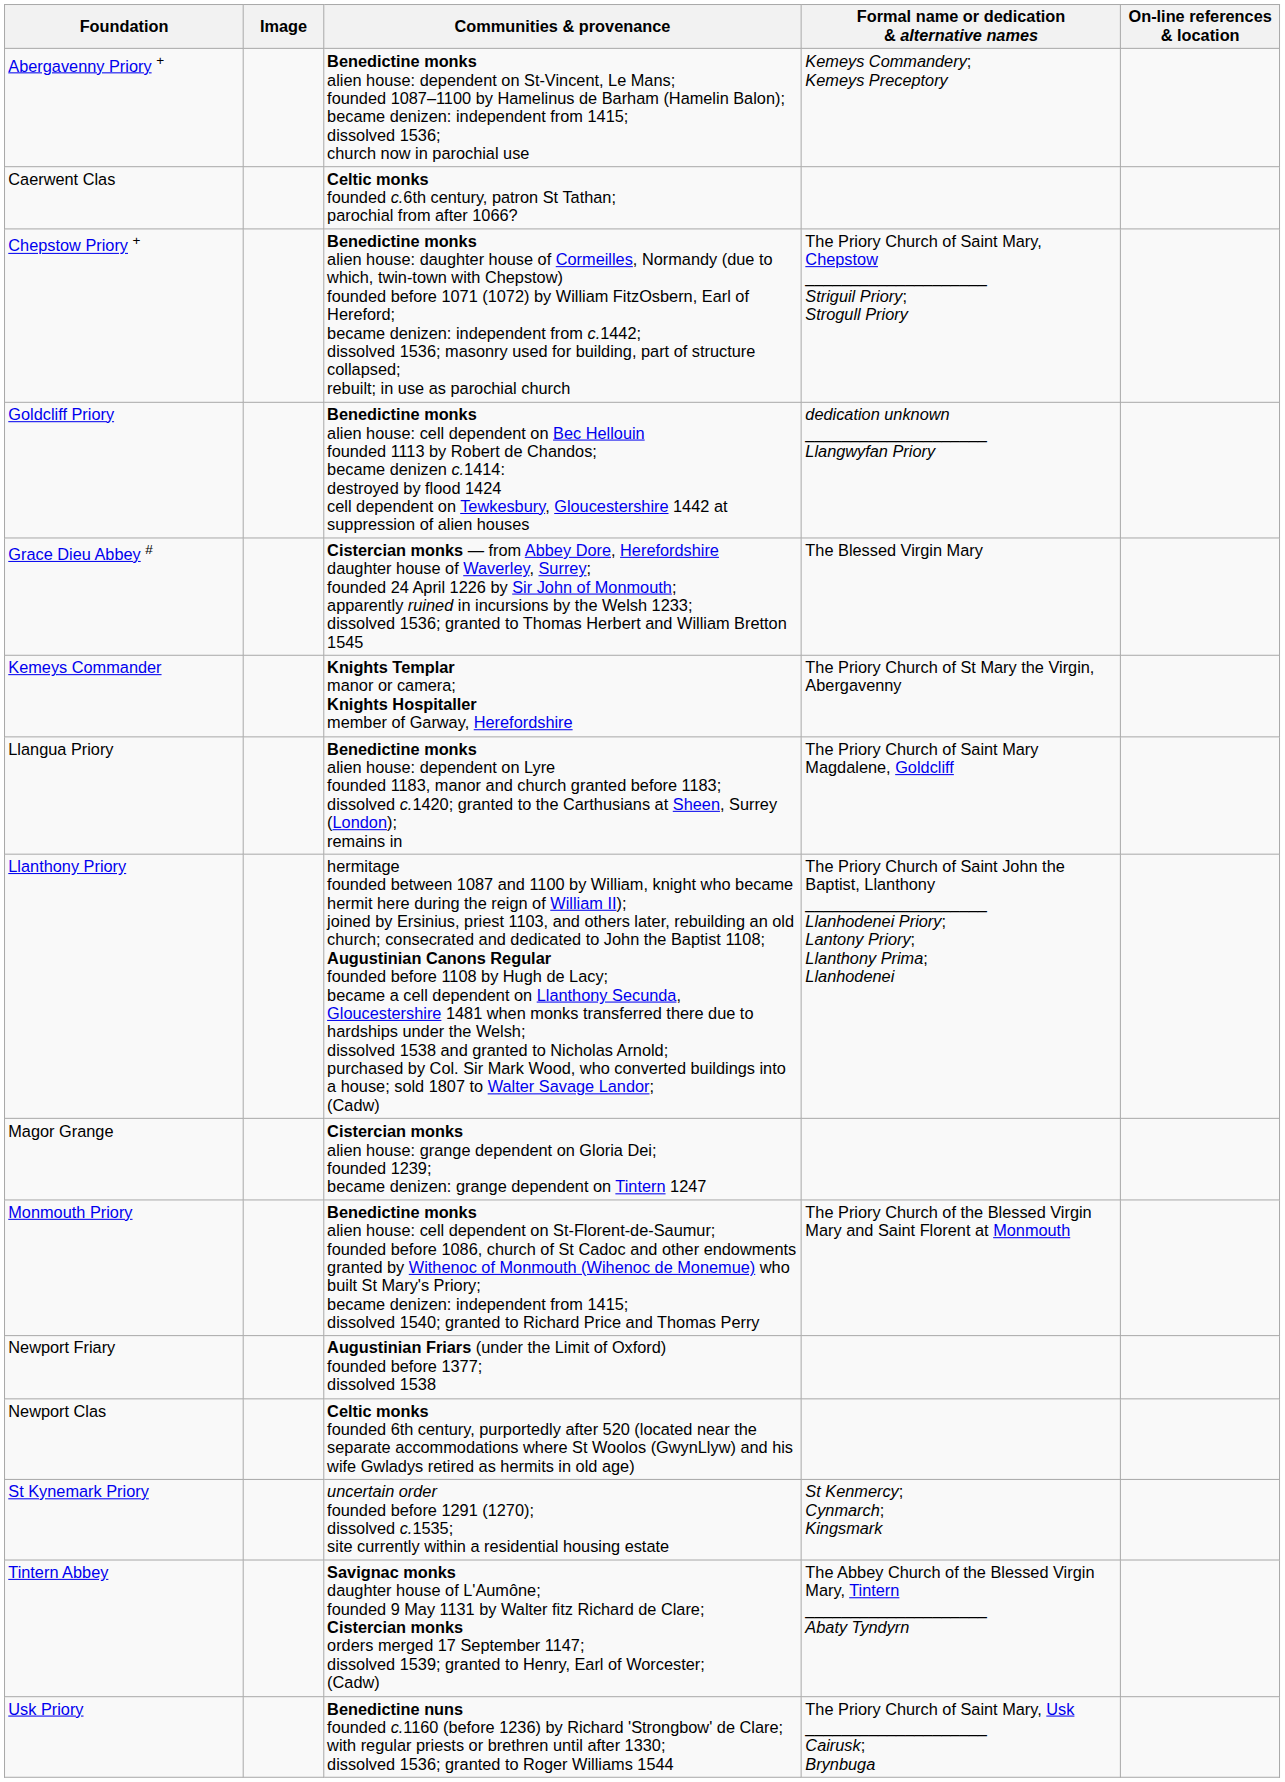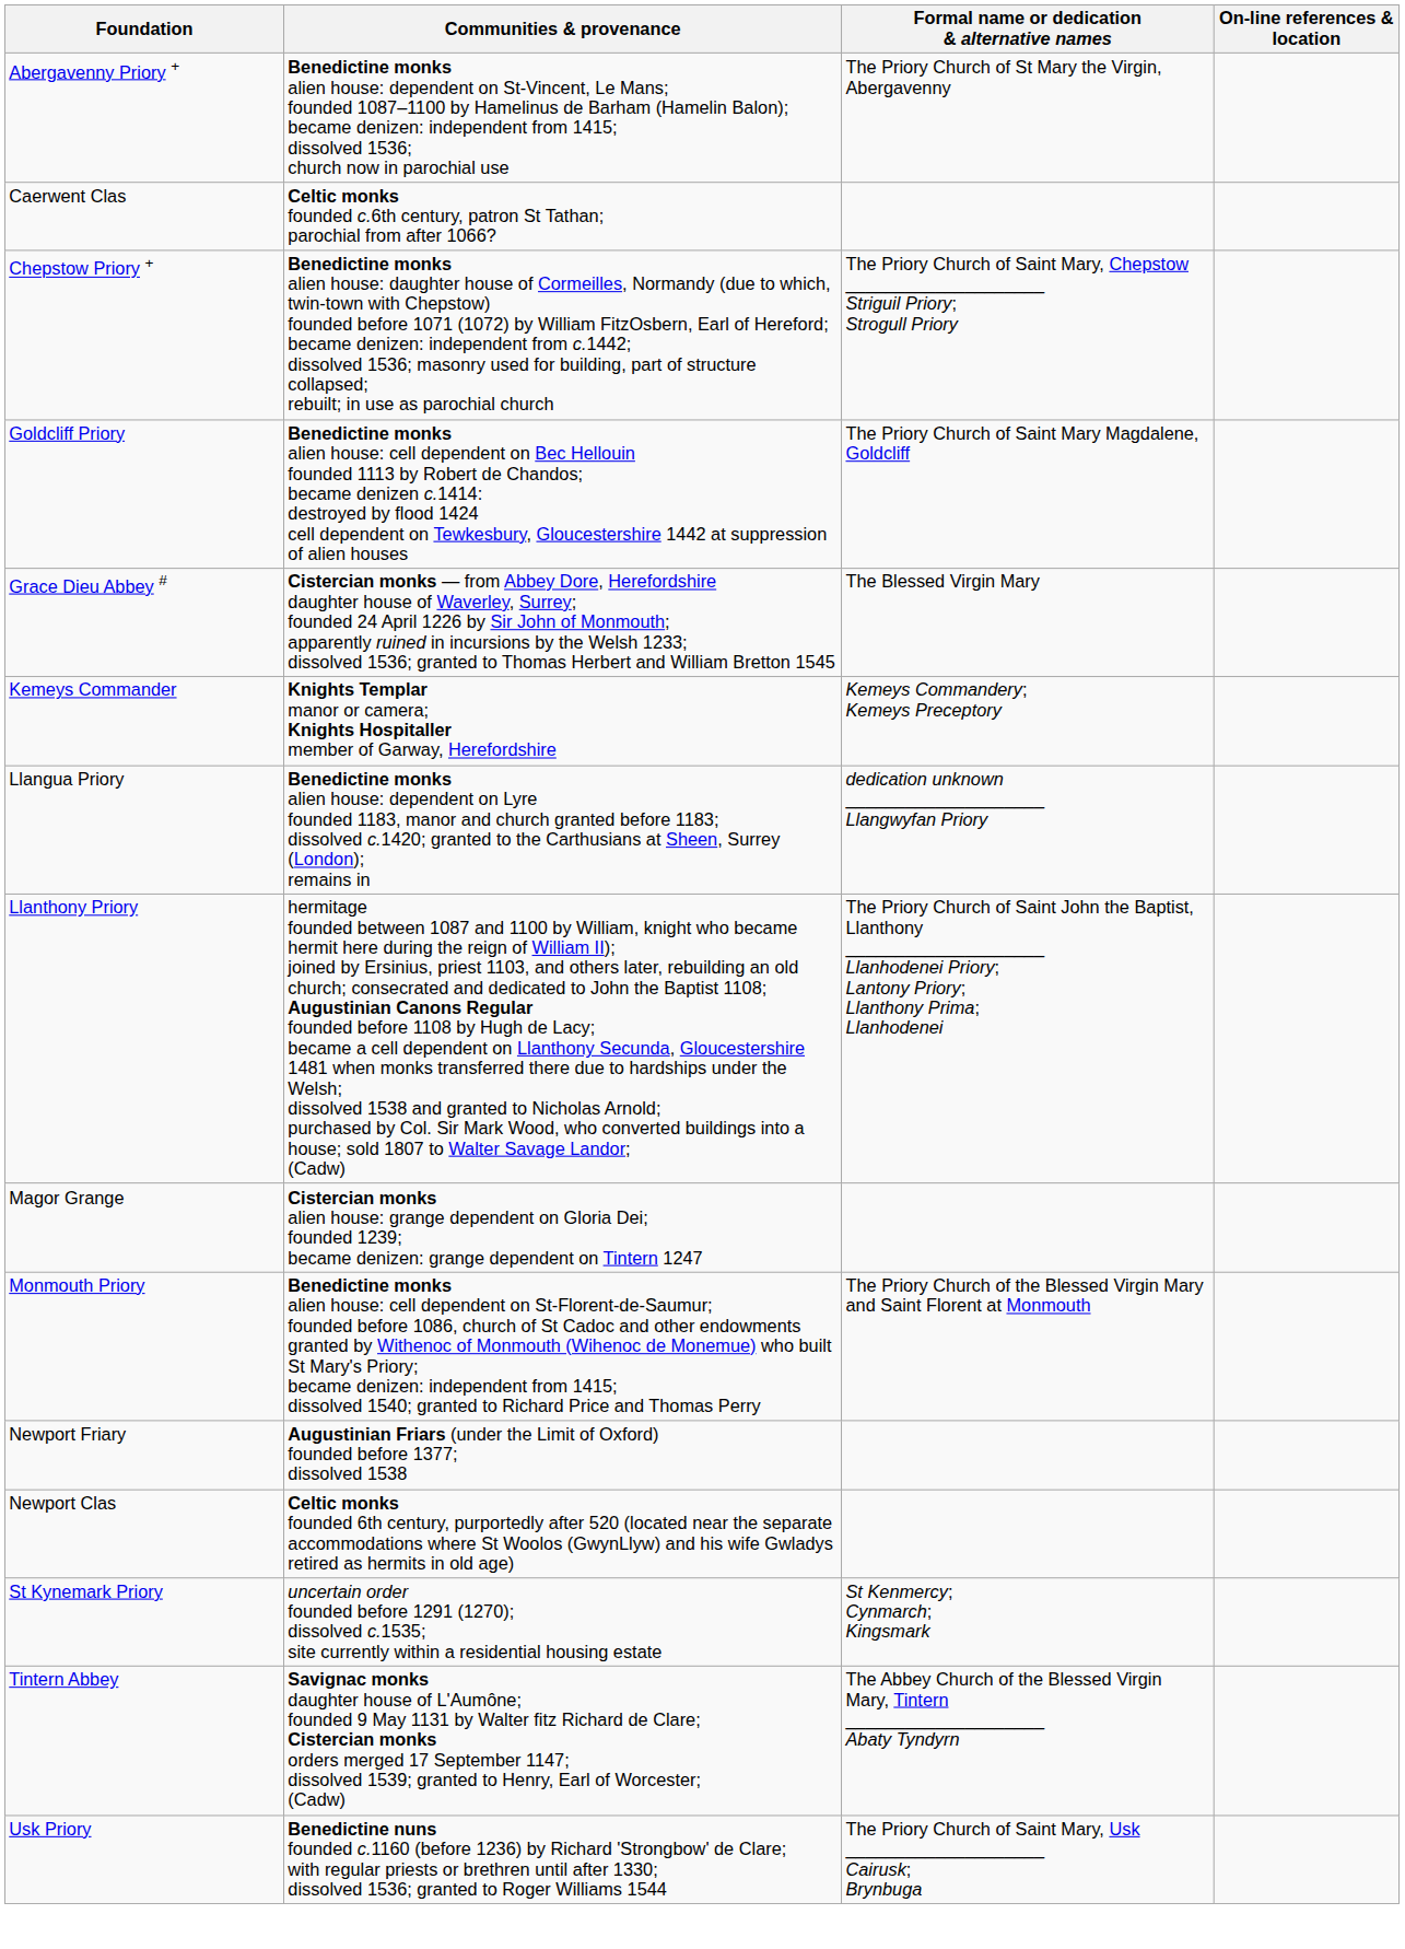 <table style="width:99%;" class="wikitable">
 <tr>
 <th style="width:15%;">Foundation</th>
-<th style="width:5%;">Image</th>
 <th style="width:30%;">Communities & provenance</th>
 <th style="width:20%;">Formal name or dedication <br>& <em>alternative names</em></th>
 <th style="width:10%;">On-line references & location</th>
 </tr>
 <tr valign=top>
 <td><a href='#'>Abergavenny Priory</a> <sup>+</sup></td>
-<td></td>
 <td><strong>Benedictine monks</strong><br><span>alien house</span>: dependent on St-Vincent, Le Mans;<br>founded 1087–1100 by Hamelinus de Barham (Hamelin Balon);<br>became <span>denizen</span>: independent from 1415;<br>dissolved 1536;<br>church now in parochial use</td>
-<td><em>Kemeys Commandery</em>;<br><em>Kemeys Preceptory</em></td>
+<td>The Priory Church of St Mary the Virgin, Abergavenny</td>
 <td><br><br></td>
 </tr>
 <tr valign=top>
 <td>Caerwent Clas</td>
-<td></td>
 <td><strong>Celtic monks</strong><br>founded <em>c.</em>6th century, patron St Tathan;<br>parochial from after 1066?</td>
 <td></td>
 <td></td>
 </tr>
 <tr valign=top>
 <td><a href='#'>Chepstow Priory</a> <sup>+</sup></td>
-<td></td>
 <td><strong>Benedictine monks</strong><br><span>alien house</span>: daughter house of <a href='#'>Cormeilles</a>, Normandy (due to which, twin-town with Chepstow)<br>founded before 1071 (1072) by William FitzOsbern, Earl of Hereford;<br>became <span>denizen</span>: independent from <em>c.</em>1442;<br>dissolved 1536; masonry used for building, part of structure collapsed;<br>rebuilt; in use as parochial church</td>
 <td>The Priory Church of Saint Mary, <a href='#'>Chepstow</a><br>____________________<br><em>Striguil Priory</em>;<br><em>Strogull Priory</em></td>
 <td><br><br></td>
 </tr>
 <tr valign=top>
 <td><a href='#'>Goldcliff Priory</a></td>
-<td></td>
 <td><strong>Benedictine monks</strong><br><span>alien house</span>: cell dependent on <a href='#'>Bec Hellouin</a><br>founded 1113 by Robert de Chandos;<br>became <span>denizen</span> <em>c.</em>1414:<br>destroyed by flood 1424<br>cell dependent on <a href='#'>Tewkesbury</a>, <a href='#'>Gloucestershire</a> 1442 at suppression of alien houses</td>
-<td><em>dedication unknown</em><br>____________________<br><em>Llangwyfan Priory</em></td>
+<td>The Priory Church of Saint Mary Magdalene, <a href='#'>Goldcliff</a></td>
 <td><br><br><br></td>
 </tr>
 <tr valign=top>
 <td><a href='#'>Grace Dieu Abbey</a> <sup>#</sup></td>
-<td></td>
 <td><strong>Cistercian monks</strong> — from <a href='#'>Abbey Dore</a>, <a href='#'>Herefordshire</a><br>daughter house of <a href='#'>Waverley</a>, <a href='#'>Surrey</a>;<br>founded 24 April 1226 by <a href='#'>Sir John of Monmouth</a>;<br>apparently <em>ruined</em> in incursions by the Welsh 1233;<br>dissolved 1536; granted to Thomas Herbert and William Bretton 1545</td>
 <td>The Blessed Virgin Mary</td>
 <td><br><br></td>
 </tr>
 <tr valign=top>
 <td><a href='#'>Kemeys Commander</a></td>
-<td></td>
 <td><strong>Knights Templar</strong><br>manor or camera;<br><strong>Knights Hospitaller</strong><br>member of Garway, <a href='#'>Herefordshire</a></td>
-<td>The Priory Church of St Mary the Virgin, Abergavenny</td>
+<td><em>Kemeys Commandery</em>;<br><em>Kemeys Preceptory</em></td>
 <td><br><br></td>
 </tr>
 <tr valign=top>
 <td>Llangua Priory</td>
-<td></td>
 <td><strong>Benedictine monks</strong><br><span>alien house</span>: dependent on Lyre<br>founded 1183, manor and church granted before 1183;<br>dissolved <em>c.</em>1420; granted to the Carthusians at <a href='#'>Sheen</a>, Surrey (<a href='#'>London</a>);<br>remains in</td>
-<td>The Priory Church of Saint Mary Magdalene, <a href='#'>Goldcliff</a></td>
+<td><em>dedication unknown</em><br>____________________<br><em>Llangwyfan Priory</em></td>
 <td><br><br></td>
 </tr>
 <tr valign=top>
 <td><a href='#'>Llanthony Priory</a></td>
-<td></td>
 <td>hermitage<br>founded between 1087 and 1100 by William, knight who became hermit here during the reign of <a href='#'>William II</a>);<br>joined by Ersinius, priest 1103, and others later, rebuilding an old church; consecrated and dedicated to John the Baptist 1108;<br><strong>Augustinian Canons Regular</strong><br>founded before 1108 by Hugh de Lacy;<br>became a cell dependent on <a href='#'>Llanthony Secunda</a>, <a href='#'>Gloucestershire</a> 1481 when monks transferred there due to hardships under the Welsh;<br>dissolved 1538 and granted to Nicholas Arnold;<br>purchased by Col. Sir Mark Wood, who converted buildings into a house; sold 1807 to <a href='#'>Walter Savage Landor</a>;<br>(Cadw)</td>
 <td>The Priory Church of Saint John the Baptist, Llanthony<br>____________________<br><em>Llanhodenei Priory</em>;<br><em>Lantony Priory</em>;<br><em>Llanthony Prima</em>;<br><em>Llanhodenei</em></td>
 <td><br><br><br></td>
 </tr>
 <tr valign=top>
 <td>Magor Grange</td>
-<td></td>
 <td><strong>Cistercian monks</strong><br><span>alien house</span>: grange dependent on Gloria Dei;<br>founded 1239;<br>became <span>denizen</span>: grange dependent on <a href='#'>Tintern</a> 1247</td>
 <td></td>
 <td></td>
 </tr>
 <tr valign=top>
 <td><a href='#'>Monmouth Priory</a></td>
-<td></td>
 <td><strong>Benedictine monks</strong><br><span>alien house</span>: cell dependent on St-Florent-de-Saumur;<br>founded before 1086, church of St Cadoc and other endowments granted by <a href='#'>Withenoc of Monmouth (Wihenoc de Monemue)</a> who built St Mary's Priory;<br>became <span>denizen</span>: independent from 1415;<br>dissolved 1540; granted to Richard Price and Thomas Perry</td>
 <td>The Priory Church of the Blessed Virgin Mary and Saint Florent at <a href='#'>Monmouth</a></td>
 <td><br><br></td>
 </tr>
 <tr valign=top>
 <td>Newport Friary</td>
-<td></td>
 <td><strong>Augustinian Friars</strong> (under the Limit of Oxford)<br>founded before 1377;<br>dissolved 1538</td>
 <td></td>
 <td><br><br></td>
 </tr>
 <tr valign=top>
 <td>Newport Clas</td>
-<td></td>
 <td><strong>Celtic monks</strong><br>founded 6th century, purportedly after 520 (located near the separate accommodations where St Woolos (GwynLlyw) and his wife Gwladys retired as hermits in old age)</td>
 <td></td>
 <td></td>
 </tr>
 <tr valign=top>
 <td><a href='#'>St Kynemark Priory</a></td>
-<td></td>
 <td><em>uncertain order</em><br>founded before 1291 (1270);<br>dissolved <em>c.</em>1535;<br>site currently within a residential housing estate</td>
 <td><em>St Kenmercy</em>;<br><em>Cynmarch</em>;<br><em>Kingsmark</em></td>
 <td><br><br></td>
 </tr>
 <tr valign=top>
 <td><a href='#'>Tintern Abbey</a></td>
-<td></td>
 <td><strong>Savignac monks</strong><br>daughter house of L'Aumône;<br>founded 9 May 1131 by Walter fitz Richard de Clare;<br><strong>Cistercian monks</strong><br>orders merged 17 September 1147;<br>dissolved 1539; granted to Henry, Earl of Worcester;<br>(Cadw)</td>
 <td>The Abbey Church of the Blessed Virgin Mary, <a href='#'>Tintern</a><br>____________________<br><em>Abaty Tyndyrn</em></td>
 <td><br><br></td>
 </tr>
 <tr valign=top>
 <td><a href='#'>Usk Priory</a></td>
-<td></td>
 <td><strong>Benedictine nuns</strong><br>founded <em>c.</em>1160 (before 1236) by Richard 'Strongbow' de Clare;<br>with regular priests or brethren until after 1330;<br>dissolved 1536; granted to Roger Williams 1544</td>
 <td>The Priory Church of Saint Mary, <a href='#'>Usk</a><br>____________________<br><em>Cairusk</em>;<br><em>Brynbuga</em></td>
 <td><br><br></td>
 </tr>
 </table>
